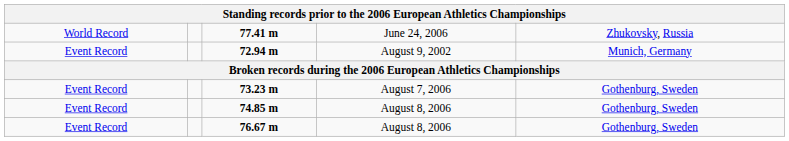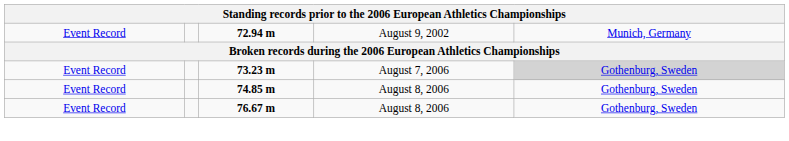 <table class="wikitable" style=" text-align:center; font-size:110%;" width="95%">
 <tr>
 <th colspan="5">Standing records prior to the 2006 European Athletics Championships</th>
-</tr>
-<tr>
-<td><a href='#'>World Record</a></td>
-<td></td>
-<td><strong>77.41 m </strong></td>
-<td>June 24, 2006</td>
-<td> <a href='#'>Zhukovsky</a>, <a href='#'>Russia</a></td>
 </tr>
 <tr>
 <td><a href='#'>Event Record</a></td>
 <td></td>
 <td><strong>72.94 m </strong></td>
 <td>August 9, 2002</td>
 <td> <a href='#'>Munich, Germany</a></td>
 </tr>
 <tr>
 <th colspan="5">Broken records during the 2006 European Athletics Championships</th>
 </tr>
 <tr>
 <td><a href='#'>Event Record</a></td>
 <td></td>
 <td><strong>73.23 m </strong></td>
 <td>August 7, 2006</td>
-<td> <a href='#'>Gothenburg, Sweden</a></td>
+<td style="background: lightgrey;"> <a href='#'>Gothenburg, Sweden</a></td>
 </tr>
 <tr>
 <td><a href='#'>Event Record</a></td>
 <td></td>
 <td><strong>74.85 m </strong></td>
 <td>August 8, 2006</td>
 <td> <a href='#'>Gothenburg, Sweden</a></td>
 </tr>
 <tr>
 <td><a href='#'>Event Record</a></td>
 <td></td>
 <td><strong>76.67 m </strong></td>
 <td>August 8, 2006</td>
 <td> <a href='#'>Gothenburg, Sweden</a></td>
 </tr>
 </table>
